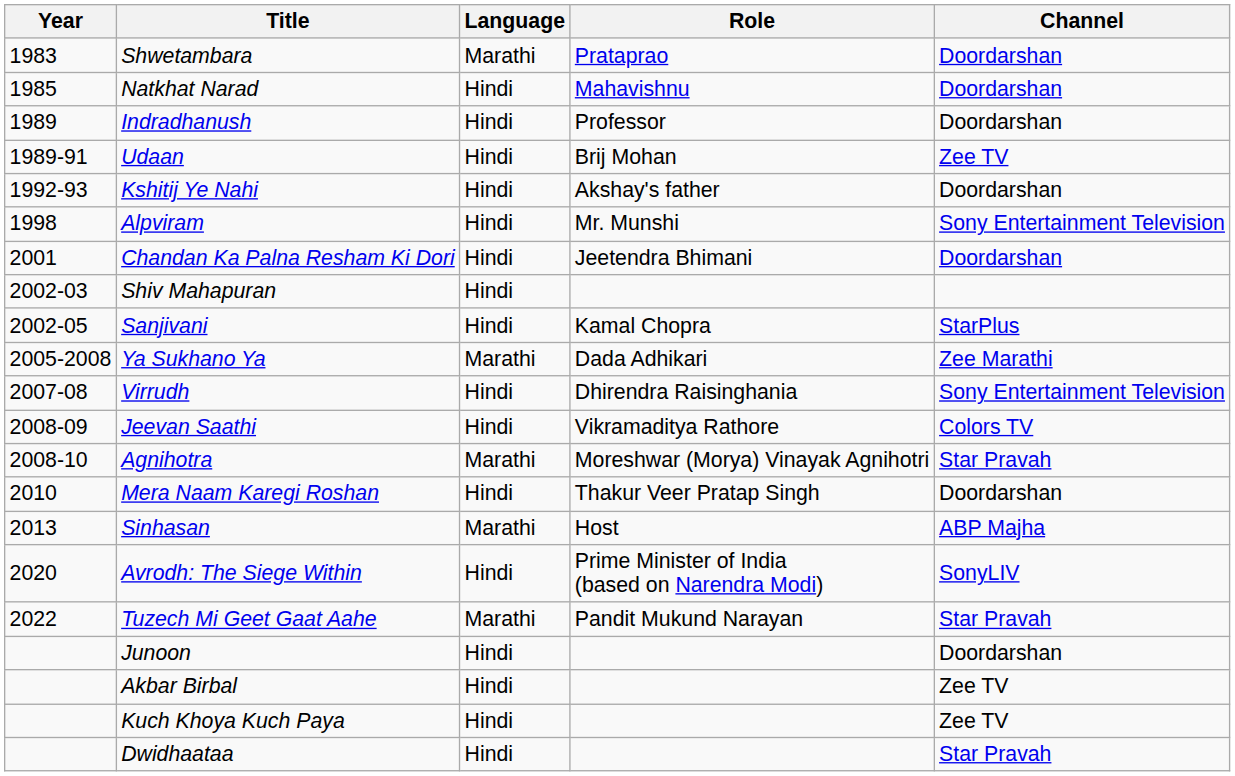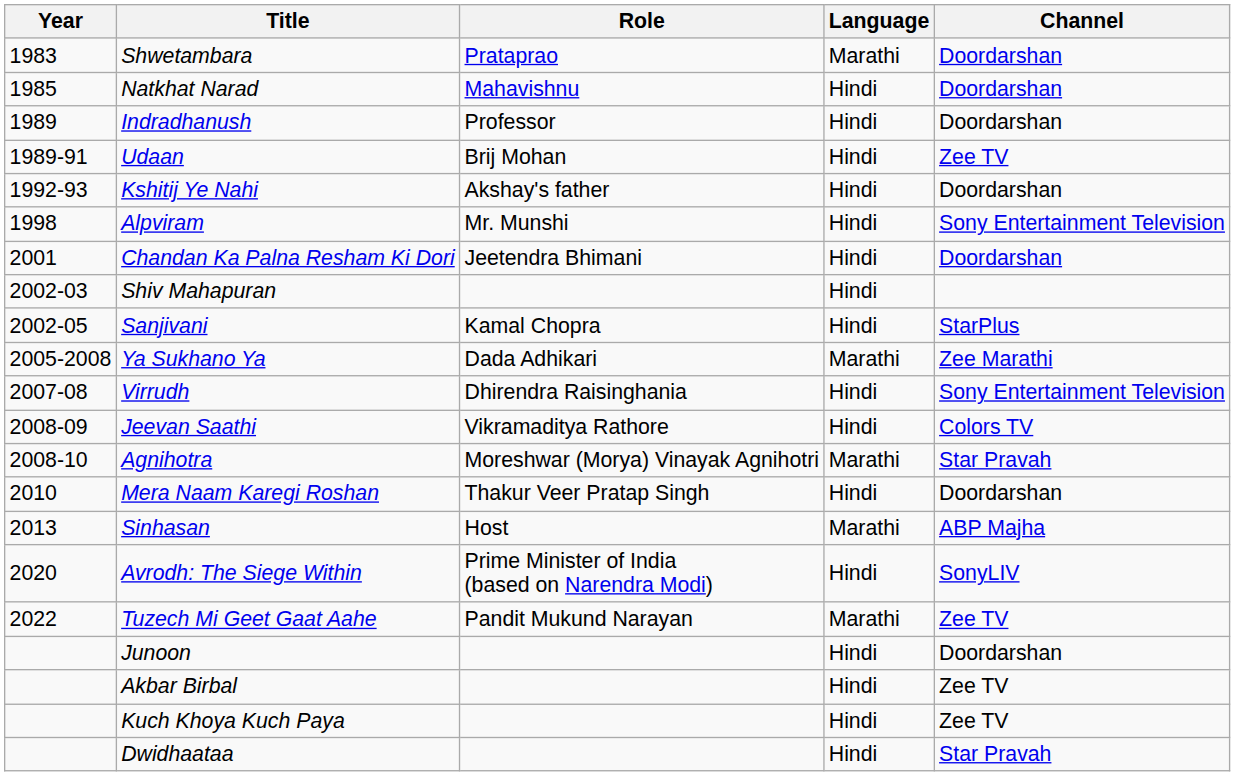 <table class="wikitable sortable">
 <tr>
 <th>Year</th>
 <th>Title</th>
+<th>Role</th>
 <th>Language</th>
-<th>Role</th>
 <th>Channel</th>
 </tr>
 <tr>
 <td>1983</td>
 <td><em>Shwetambara</em></td>
+<td><a href='#'>Prataprao</a></td>
 <td>Marathi</td>
-<td><a href='#'>Prataprao</a></td>
 <td><a href='#'>Doordarshan</a></td>
 </tr>
 <tr>
 <td>1985</td>
 <td><em>Natkhat Narad</em></td>
+<td><a href='#'>Mahavishnu</a></td>
 <td>Hindi</td>
-<td><a href='#'>Mahavishnu</a></td>
 <td><a href='#'>Doordarshan</a></td>
 </tr>
 <tr>
 <td>1989</td>
 <td><em><a href='#'>Indradhanush</a></em></td>
+<td>Professor</td>
 <td>Hindi</td>
-<td>Professor</td>
 <td>Doordarshan</td>
 </tr>
 <tr>
 <td>1989-91</td>
 <td><em><a href='#'>Udaan</a></em></td>
+<td>Brij Mohan</td>
 <td>Hindi</td>
-<td>Brij Mohan</td>
 <td><a href='#'>Zee TV</a></td>
 </tr>
 <tr>
 <td>1992-93</td>
 <td><em><a href='#'>Kshitij Ye Nahi</a></em></td>
+<td>Akshay's father</td>
 <td>Hindi</td>
-<td>Akshay's father</td>
 <td>Doordarshan</td>
 </tr>
 <tr>
 <td>1998</td>
 <td><em><a href='#'>Alpviram</a></em></td>
+<td>Mr. Munshi</td>
 <td>Hindi</td>
-<td>Mr. Munshi</td>
 <td><a href='#'>Sony Entertainment Television</a></td>
 </tr>
 <tr>
 <td>2001</td>
 <td><em><a href='#'>Chandan Ka Palna Resham Ki Dori</a></em></td>
+<td>Jeetendra Bhimani</td>
 <td>Hindi</td>
-<td>Jeetendra Bhimani</td>
 <td><a href='#'>Doordarshan</a></td>
 </tr>
 <tr>
 <td>2002-03</td>
 <td><em>Shiv Mahapuran</em></td>
+<td></td>
 <td>Hindi</td>
-<td></td>
 <td></td>
 </tr>
 <tr>
 <td>2002-05</td>
 <td><em><a href='#'>Sanjivani</a></em></td>
+<td>Kamal Chopra</td>
 <td>Hindi</td>
-<td>Kamal Chopra</td>
 <td><a href='#'>StarPlus</a></td>
 </tr>
 <tr>
 <td>2005-2008</td>
 <td><em><a href='#'>Ya Sukhano Ya</a></em></td>
+<td>Dada Adhikari</td>
 <td>Marathi</td>
-<td>Dada Adhikari</td>
 <td><a href='#'>Zee Marathi</a></td>
 </tr>
 <tr>
 <td>2007-08</td>
 <td><em><a href='#'>Virrudh</a></em></td>
+<td>Dhirendra Raisinghania</td>
 <td>Hindi</td>
-<td>Dhirendra Raisinghania</td>
 <td><a href='#'>Sony Entertainment Television</a></td>
 </tr>
 <tr>
 <td>2008-09</td>
 <td><em><a href='#'>Jeevan Saathi</a></em></td>
+<td>Vikramaditya Rathore</td>
 <td>Hindi</td>
-<td>Vikramaditya Rathore</td>
 <td><a href='#'>Colors TV</a></td>
 </tr>
 <tr>
 <td>2008-10</td>
 <td><em><a href='#'>Agnihotra</a></em></td>
+<td>Moreshwar (Morya) Vinayak Agnihotri</td>
 <td>Marathi</td>
-<td>Moreshwar (Morya) Vinayak Agnihotri</td>
 <td><a href='#'>Star Pravah</a></td>
 </tr>
 <tr>
 <td>2010</td>
 <td><em><a href='#'>Mera Naam Karegi Roshan</a></em></td>
+<td>Thakur Veer Pratap Singh</td>
 <td>Hindi</td>
-<td>Thakur Veer Pratap Singh</td>
 <td>Doordarshan</td>
 </tr>
 <tr>
 <td>2013</td>
 <td><em><a href='#'>Sinhasan</a></em></td>
+<td>Host</td>
 <td>Marathi</td>
-<td>Host</td>
 <td><a href='#'>ABP Majha</a></td>
 </tr>
 <tr>
 <td>2020</td>
 <td><em><a href='#'>Avrodh: The Siege Within</a></em></td>
+<td>Prime Minister of India <br> (based on <a href='#'>Narendra Modi</a>)</td>
 <td>Hindi</td>
-<td>Prime Minister of India <br> (based on <a href='#'>Narendra Modi</a>)</td>
 <td><a href='#'>SonyLIV</a></td>
 </tr>
 <tr>
 <td>2022</td>
 <td><em><a href='#'>Tuzech Mi Geet Gaat Aahe</a></em></td>
+<td>Pandit Mukund Narayan</td>
 <td>Marathi</td>
-<td>Pandit Mukund Narayan</td>
-<td><a href='#'>Star Pravah</a></td>
+<td><a href='#'>Zee TV</a></td>
 </tr>
 <tr>
 <td></td>
 <td><em>Junoon</em></td>
+<td></td>
 <td>Hindi</td>
-<td></td>
 <td>Doordarshan</td>
 </tr>
 <tr>
 <td></td>
 <td><em>Akbar Birbal</em></td>
+<td></td>
 <td>Hindi</td>
-<td></td>
 <td>Zee TV</td>
 </tr>
 <tr>
 <td></td>
 <td><em>Kuch Khoya Kuch Paya</em></td>
+<td></td>
 <td>Hindi</td>
-<td></td>
 <td>Zee TV</td>
 </tr>
 <tr>
 <td></td>
 <td><em>Dwidhaataa</em></td>
+<td></td>
 <td>Hindi</td>
-<td></td>
 <td><a href='#'>Star Pravah</a></td>
 </tr>
 </table>
